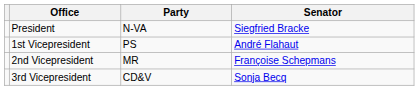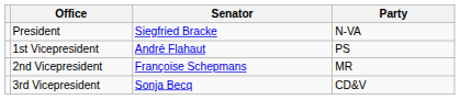 <table class="sortable wikitable" style="text-align:left; font-size:90%">
 <tr>
 <th></th>
 <th width="150">Office</th>
+<th width="250">Senator</th>
 <th width="150">Party</th>
-<th width="250">Senator</th>
 </tr>
 <tr>
 <td></td>
 <td>President</td>
+<td align=left><a href='#'>Siegfried Bracke</a></td>
 <td>N-VA</td>
-<td align=left><a href='#'>Siegfried Bracke</a></td>
 </tr>
 <tr>
 <td></td>
 <td>1st Vicepresident</td>
+<td align=left><a href='#'>André Flahaut</a></td>
 <td>PS</td>
-<td align=left><a href='#'>André Flahaut</a></td>
 </tr>
 <tr>
 <td></td>
 <td>2nd Vicepresident</td>
+<td align=left><a href='#'>Françoise Schepmans</a></td>
 <td>MR</td>
-<td align=left><a href='#'>Françoise Schepmans</a></td>
 </tr>
 <tr>
 <td></td>
 <td>3rd Vicepresident</td>
+<td align=left><a href='#'>Sonja Becq</a></td>
 <td>CD&V</td>
-<td align=left><a href='#'>Sonja Becq</a></td>
 </tr>
 </table>
